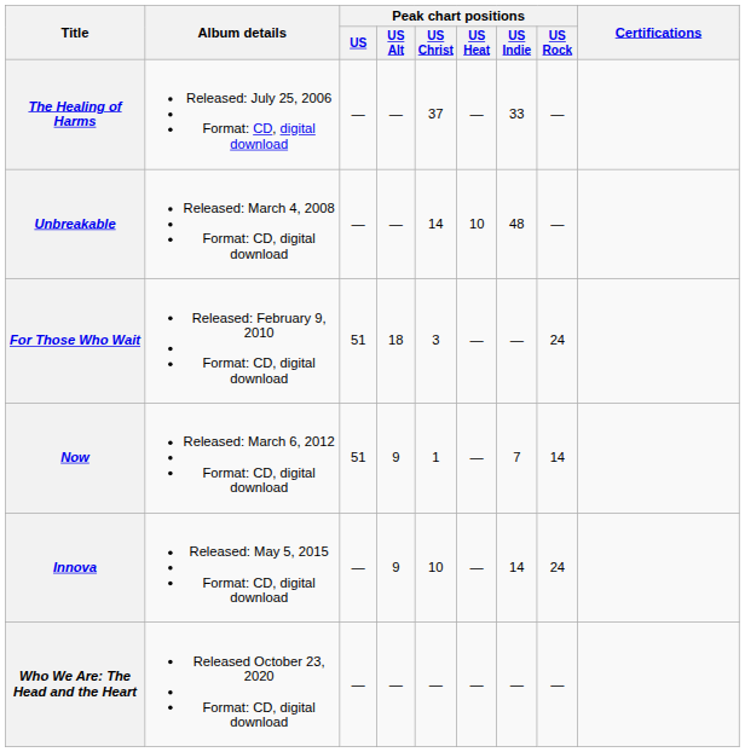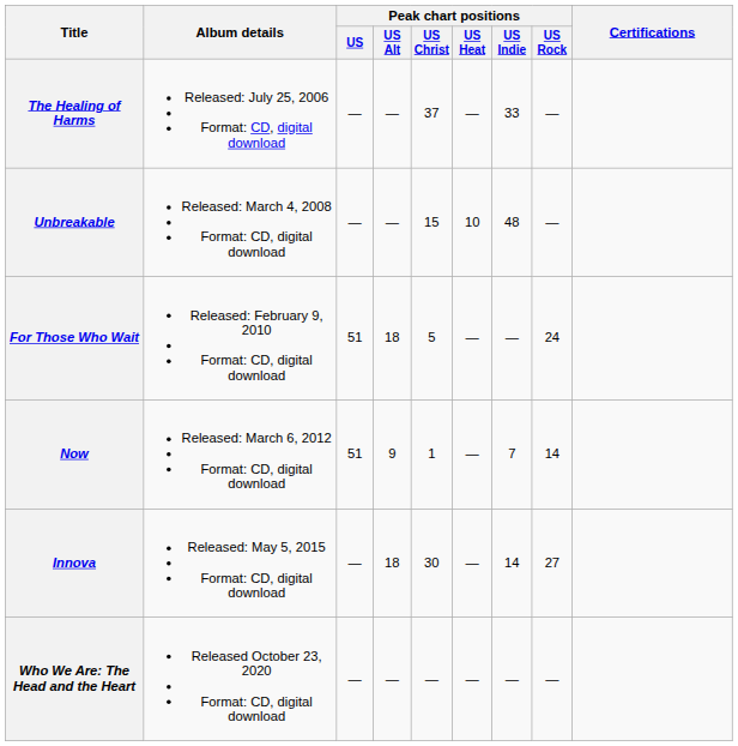 <table class="wikitable plainrowheaders" style="text-align:center;">
 <tr>
 <th scope="col" rowspan="2" style="width:11em;">Title</th>
 <th scope="col" rowspan="2" style="width:16em;">Album details</th>
 <th scope="col" colspan="6">Peak chart positions</th>
 <th scope="col" rowspan="2" style="width:13em;"><a href='#'>Certifications</a></th>
 </tr>
 <tr>
 <th style="width:3em; font-size:90%"><a href='#'>US</a><br></th>
 <th style="width:3em; font-size:90%"><a href='#'>US<br>Alt</a><br></th>
 <th style="width:3em; font-size:90%"><a href='#'>US<br>Christ</a><br></th>
 <th style="width:3em; font-size:90%"><a href='#'>US<br>Heat</a><br></th>
 <th style="width:3em; font-size:90%"><a href='#'>US<br>Indie</a><br></th>
 <th style="width:3em; font-size:90%"><a href='#'>US<br>Rock</a><br></th>
 </tr>
 <tr>
 <th scope="row"><em><a href='#'>The Healing of Harms</a></em></th>
 <td><br><ul><li>Released: July 25, 2006</li><li></li><li>Format: <a href='#'>CD</a>, <a href='#'>digital download</a></li></ul></td>
 <td>—</td>
 <td>—</td>
 <td>37</td>
 <td>—</td>
 <td>33</td>
 <td>—</td>
 <td></td>
 </tr>
 <tr>
 <th scope="row"><em><a href='#'>Unbreakable</a></em></th>
 <td><br><ul><li>Released: March 4, 2008</li><li></li><li>Format: CD, digital download</li></ul></td>
 <td>—</td>
 <td>—</td>
-<td>14</td>
+<td>15</td>
 <td>10</td>
 <td>48</td>
 <td>—</td>
 <td></td>
 </tr>
 <tr>
 <th scope="row"><em><a href='#'>For Those Who Wait</a></em></th>
 <td><br><ul><li>Released: February 9, 2010</li><li></li><li>Format: CD, digital download</li></ul></td>
 <td>51</td>
 <td>18</td>
-<td>3</td>
+<td>5</td>
 <td>—</td>
 <td>—</td>
 <td>24</td>
 <td></td>
 </tr>
 <tr>
 <th scope="row"><em><a href='#'>Now</a></em></th>
 <td><br><ul><li>Released: March 6, 2012</li><li></li><li>Format: CD, digital download</li></ul></td>
 <td>51</td>
 <td>9</td>
 <td>1</td>
 <td>—</td>
 <td>7</td>
 <td>14</td>
 <td></td>
 </tr>
 <tr>
 <th scope="row"><em><a href='#'>Innova</a></em></th>
 <td><br><ul><li>Released: May 5, 2015</li><li></li><li>Format: CD, digital download</li></ul></td>
 <td>—</td>
-<td>9</td>
-<td>10</td>
+<td>18</td>
+<td>30</td>
 <td>—</td>
 <td>14</td>
-<td>24</td>
+<td>27</td>
 <td></td>
 </tr>
 <tr>
 <th scope="row"><em>Who We Are: The Head and the Heart</em></th>
 <td><br><ul><li>Released October 23, 2020</li><li></li><li>Format: CD, digital download</li></ul></td>
 <td>—</td>
 <td>—</td>
 <td>—</td>
 <td>—</td>
 <td>—</td>
 <td>—</td>
 <td></td>
 </tr>
 </table>
